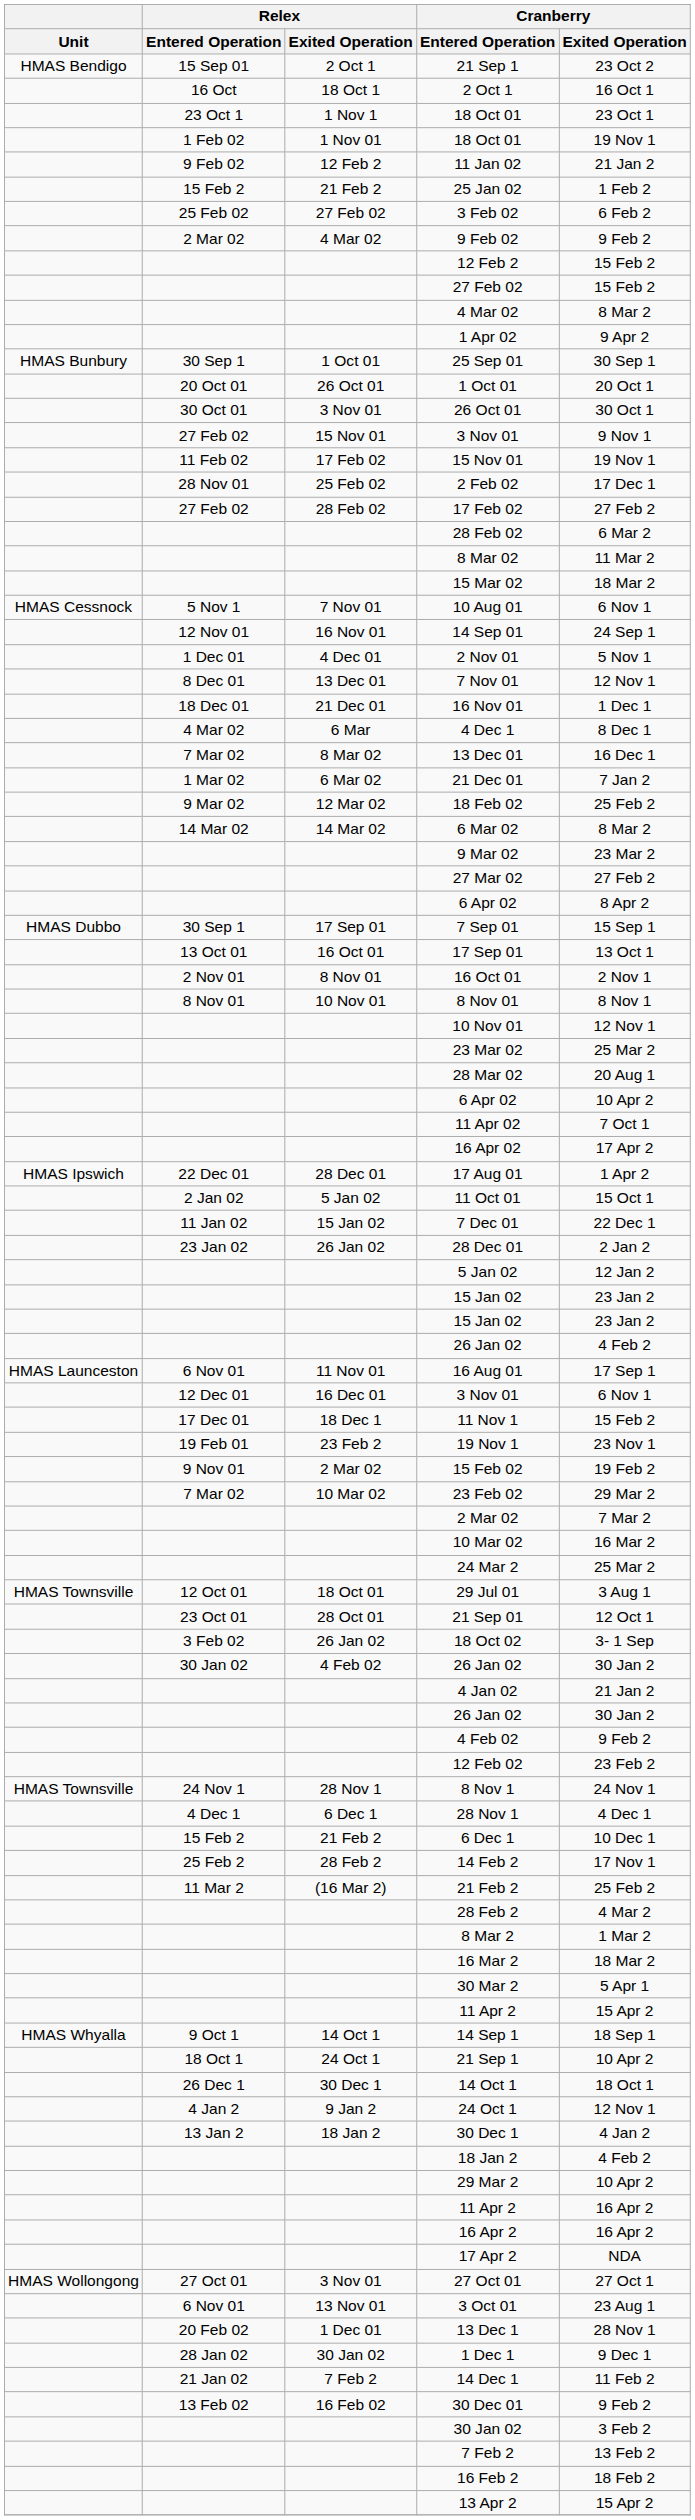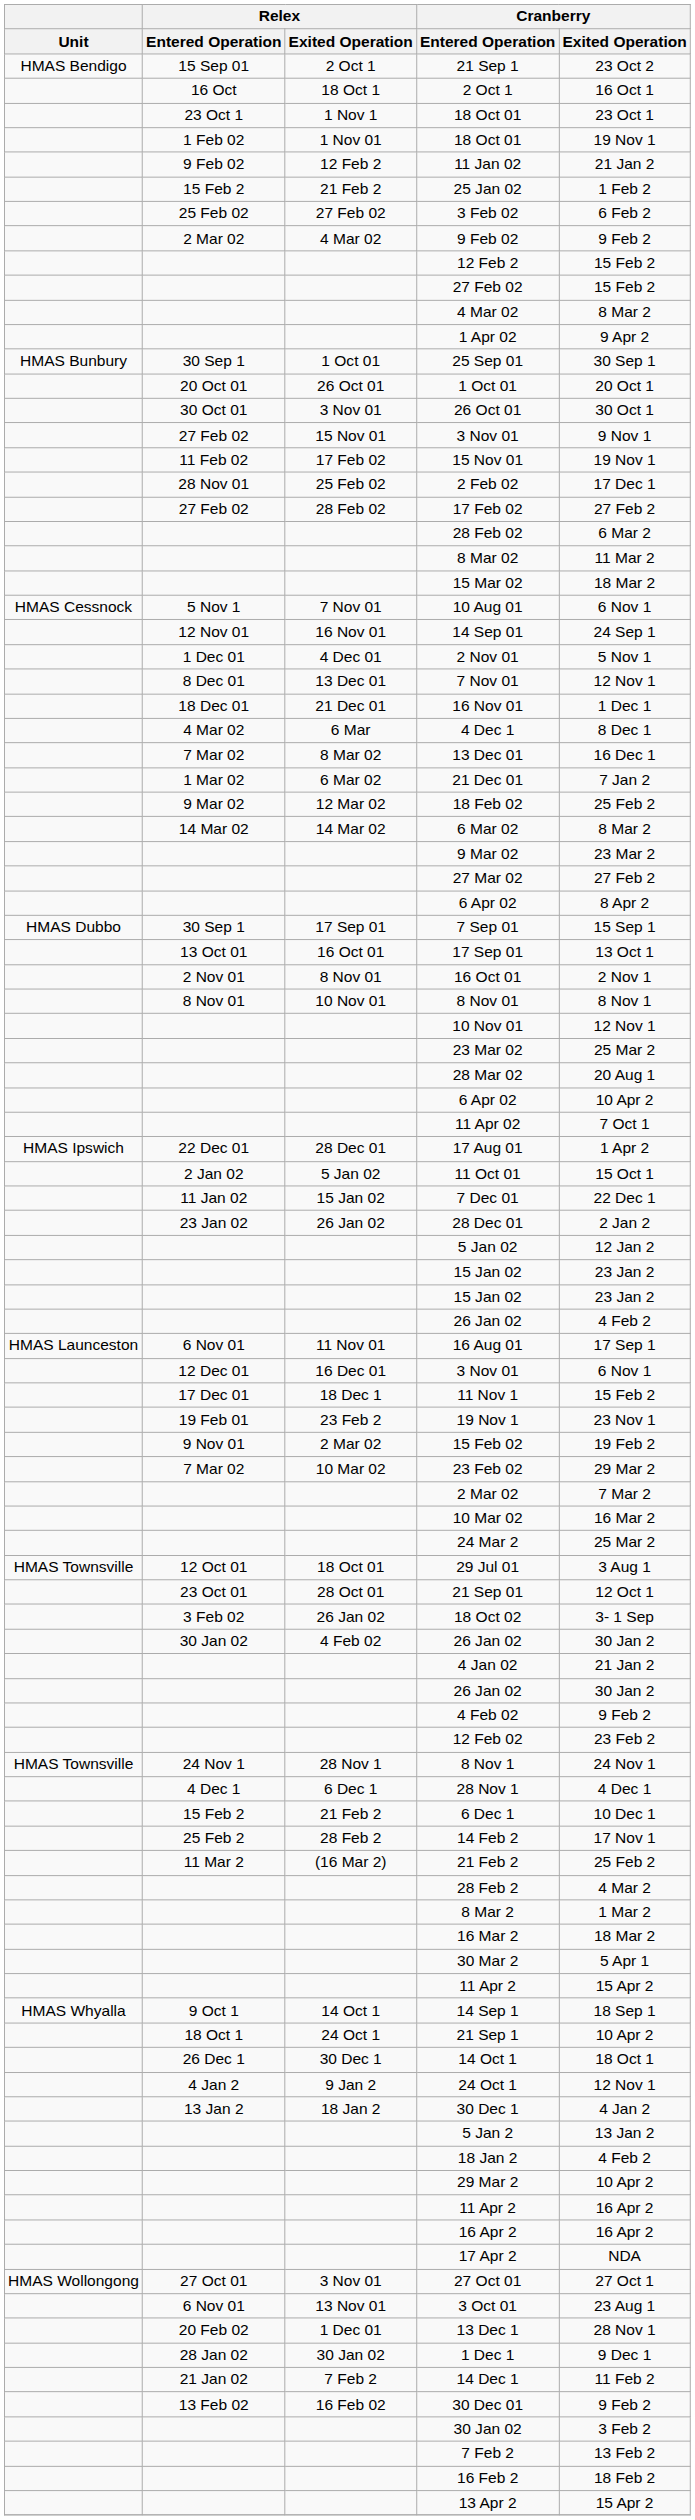 <table class="wikitable" style="text-align:center;" border="1">
 <tr>
 <th scope="col" colspan="1"></th>
 <th scope="col" colspan="2">Relex</th>
 <th scope="col" colspan="2">Cranberry</th>
 </tr>
 <tr>
 <th>Unit</th>
 <th>Entered Operation</th>
 <th>Exited Operation</th>
 <th>Entered Operation</th>
 <th>Exited Operation</th>
 </tr>
 <tr>
 <td>HMAS Bendigo</td>
 <td>15 Sep 01</td>
 <td>2 Oct 1</td>
 <td>21 Sep 1</td>
 <td>23 Oct 2</td>
 </tr>
 <tr>
 <td></td>
 <td>16 Oct</td>
 <td>18 Oct 1</td>
 <td>2 Oct 1</td>
 <td>16 Oct 1</td>
 </tr>
 <tr>
 <td></td>
 <td>23 Oct 1</td>
 <td>1 Nov 1</td>
 <td>18 Oct 01</td>
 <td>23 Oct 1</td>
 </tr>
 <tr>
 <td></td>
 <td>1 Feb 02</td>
 <td>1 Nov 01</td>
 <td>18 Oct 01</td>
 <td>19 Nov 1</td>
 </tr>
 <tr>
 <td></td>
 <td>9 Feb 02</td>
 <td>12 Feb 2</td>
 <td>11 Jan 02</td>
 <td>21 Jan 2</td>
 </tr>
 <tr>
 <td></td>
 <td>15 Feb 2</td>
 <td>21 Feb 2</td>
 <td>25 Jan 02</td>
 <td>1 Feb 2</td>
 </tr>
 <tr>
 <td></td>
 <td>25 Feb 02</td>
 <td>27 Feb 02</td>
 <td>3 Feb 02</td>
 <td>6 Feb 2</td>
 </tr>
 <tr>
 <td></td>
 <td>2 Mar 02</td>
 <td>4 Mar 02</td>
 <td>9 Feb 02</td>
 <td>9 Feb 2</td>
 </tr>
 <tr>
 <td></td>
 <td></td>
 <td></td>
 <td>12 Feb 2</td>
 <td>15 Feb 2</td>
 </tr>
 <tr>
 <td></td>
 <td></td>
 <td></td>
 <td>27 Feb 02</td>
 <td>15 Feb 2</td>
 </tr>
 <tr>
 <td></td>
 <td></td>
 <td></td>
 <td>4 Mar 02</td>
 <td>8 Mar 2</td>
 </tr>
 <tr>
 <td></td>
 <td></td>
 <td></td>
 <td>1 Apr 02</td>
 <td>9 Apr 2</td>
 </tr>
 <tr>
 <td>HMAS Bunbury</td>
 <td>30 Sep 1</td>
 <td>1 Oct 01</td>
 <td>25 Sep 01</td>
 <td>30 Sep 1</td>
 </tr>
 <tr>
 <td></td>
 <td>20 Oct 01</td>
 <td>26 Oct 01</td>
 <td>1 Oct 01</td>
 <td>20 Oct 1</td>
 </tr>
 <tr>
 <td></td>
 <td>30 Oct 01</td>
 <td>3 Nov 01</td>
 <td>26 Oct 01</td>
 <td>30 Oct 1</td>
 </tr>
 <tr>
 <td></td>
 <td>27 Feb 02</td>
 <td>15 Nov 01</td>
 <td>3 Nov 01</td>
 <td>9 Nov 1</td>
 </tr>
 <tr>
 <td></td>
 <td>11 Feb 02</td>
 <td>17 Feb 02</td>
 <td>15 Nov 01</td>
 <td>19 Nov 1</td>
 </tr>
 <tr>
 <td></td>
 <td>28 Nov 01</td>
 <td>25 Feb 02</td>
 <td>2 Feb 02</td>
 <td>17 Dec 1</td>
 </tr>
 <tr>
 <td></td>
 <td>27 Feb 02</td>
 <td>28 Feb 02</td>
 <td>17 Feb 02</td>
 <td>27 Feb 2</td>
 </tr>
 <tr>
 <td></td>
 <td></td>
 <td></td>
 <td>28 Feb 02</td>
 <td>6 Mar 2</td>
 </tr>
 <tr>
 <td></td>
 <td></td>
 <td></td>
 <td>8 Mar 02</td>
 <td>11 Mar 2</td>
 </tr>
 <tr>
 <td></td>
 <td></td>
 <td></td>
 <td>15 Mar 02</td>
 <td>18 Mar 2</td>
 </tr>
 <tr>
 <td>HMAS Cessnock</td>
 <td>5 Nov 1</td>
 <td>7 Nov 01</td>
 <td>10 Aug 01</td>
 <td>6 Nov 1</td>
 </tr>
 <tr>
 <td></td>
 <td>12 Nov 01</td>
 <td>16 Nov 01</td>
 <td>14 Sep 01</td>
 <td>24 Sep 1</td>
 </tr>
 <tr>
 <td></td>
 <td>1 Dec 01</td>
 <td>4 Dec 01</td>
 <td>2 Nov 01</td>
 <td>5 Nov 1</td>
 </tr>
 <tr>
 <td></td>
 <td>8 Dec 01</td>
 <td>13 Dec 01</td>
 <td>7 Nov 01</td>
 <td>12 Nov 1</td>
 </tr>
 <tr>
 <td></td>
 <td>18 Dec 01</td>
 <td>21 Dec 01</td>
 <td>16 Nov 01</td>
 <td>1 Dec 1</td>
 </tr>
 <tr>
 <td></td>
 <td>4 Mar 02</td>
 <td>6 Mar</td>
 <td>4 Dec 1</td>
 <td>8 Dec 1</td>
 </tr>
 <tr>
 <td></td>
 <td>7 Mar 02</td>
 <td>8 Mar 02</td>
 <td>13 Dec 01</td>
 <td>16 Dec 1</td>
 </tr>
 <tr>
 <td></td>
 <td>1 Mar 02</td>
 <td>6 Mar 02</td>
 <td>21 Dec 01</td>
 <td>7 Jan 2</td>
 </tr>
 <tr>
 <td></td>
 <td>9 Mar 02</td>
 <td>12 Mar 02</td>
 <td>18 Feb 02</td>
 <td>25 Feb 2</td>
 </tr>
 <tr>
 <td></td>
 <td>14 Mar 02</td>
 <td>14 Mar 02</td>
 <td>6 Mar 02</td>
 <td>8 Mar 2</td>
 </tr>
 <tr>
 <td></td>
 <td></td>
 <td></td>
 <td>9 Mar 02</td>
 <td>23 Mar 2</td>
 </tr>
 <tr>
 <td></td>
 <td></td>
 <td></td>
 <td>27 Mar 02</td>
 <td>27 Feb 2</td>
 </tr>
 <tr>
 <td></td>
 <td></td>
 <td></td>
 <td>6 Apr 02</td>
 <td>8 Apr 2</td>
 </tr>
 <tr>
 <td>HMAS Dubbo</td>
 <td>30 Sep 1</td>
 <td>17 Sep 01</td>
 <td>7 Sep 01</td>
 <td>15 Sep 1</td>
 </tr>
 <tr>
 <td></td>
 <td>13 Oct 01</td>
 <td>16 Oct 01</td>
 <td>17 Sep 01</td>
 <td>13 Oct 1</td>
 </tr>
 <tr>
 <td></td>
 <td>2 Nov 01</td>
 <td>8 Nov 01</td>
 <td>16 Oct 01</td>
 <td>2 Nov 1</td>
 </tr>
 <tr>
 <td></td>
 <td>8 Nov 01</td>
 <td>10 Nov 01</td>
 <td>8 Nov 01</td>
 <td>8 Nov 1</td>
 </tr>
 <tr>
 <td></td>
 <td></td>
 <td></td>
 <td>10 Nov 01</td>
 <td>12 Nov 1</td>
 </tr>
 <tr>
 <td></td>
 <td></td>
 <td></td>
 <td>23 Mar 02</td>
 <td>25 Mar 2</td>
 </tr>
 <tr>
 <td></td>
 <td></td>
 <td></td>
 <td>28 Mar 02</td>
 <td>20 Aug 1</td>
 </tr>
 <tr>
 <td></td>
 <td></td>
 <td></td>
 <td>6 Apr 02</td>
 <td>10 Apr 2</td>
 </tr>
 <tr>
 <td></td>
 <td></td>
 <td></td>
 <td>11 Apr 02</td>
 <td>7 Oct 1</td>
 </tr>
 <tr>
-<td></td>
-<td></td>
-<td></td>
-<td>16 Apr 02</td>
-<td>17 Apr 2</td>
-</tr>
-<tr>
 <td>HMAS Ipswich</td>
 <td>22 Dec 01</td>
 <td>28 Dec 01</td>
 <td>17 Aug 01</td>
 <td>1 Apr 2</td>
 </tr>
 <tr>
 <td></td>
 <td>2 Jan 02</td>
 <td>5 Jan 02</td>
 <td>11 Oct 01</td>
 <td>15 Oct 1</td>
 </tr>
 <tr>
 <td></td>
 <td>11 Jan 02</td>
 <td>15 Jan 02</td>
 <td>7 Dec 01</td>
 <td>22 Dec 1</td>
 </tr>
 <tr>
 <td></td>
 <td>23 Jan 02</td>
 <td>26 Jan 02</td>
 <td>28 Dec 01</td>
 <td>2 Jan 2</td>
 </tr>
 <tr>
 <td></td>
 <td></td>
 <td></td>
 <td>5 Jan 02</td>
 <td>12 Jan 2</td>
 </tr>
 <tr>
 <td></td>
 <td></td>
 <td></td>
 <td>15 Jan 02</td>
 <td>23 Jan 2</td>
 </tr>
 <tr>
 <td></td>
 <td></td>
 <td></td>
 <td>15 Jan 02</td>
 <td>23 Jan 2</td>
 </tr>
 <tr>
 <td></td>
 <td></td>
 <td></td>
 <td>26 Jan 02</td>
 <td>4 Feb 2</td>
 </tr>
 <tr>
 <td>HMAS Launceston</td>
 <td>6 Nov 01</td>
 <td>11 Nov 01</td>
 <td>16 Aug 01</td>
 <td>17 Sep 1</td>
 </tr>
 <tr>
 <td></td>
 <td>12 Dec 01</td>
 <td>16 Dec 01</td>
 <td>3 Nov 01</td>
 <td>6 Nov 1</td>
 </tr>
 <tr>
 <td></td>
 <td>17 Dec 01</td>
 <td>18 Dec 1</td>
 <td>11 Nov 1</td>
 <td>15 Feb 2</td>
 </tr>
 <tr>
 <td></td>
 <td>19 Feb 01</td>
 <td>23 Feb 2</td>
 <td>19 Nov 1</td>
 <td>23 Nov 1</td>
 </tr>
 <tr>
 <td></td>
 <td>9 Nov 01</td>
 <td>2 Mar 02</td>
 <td>15 Feb 02</td>
 <td>19 Feb 2</td>
 </tr>
 <tr>
 <td></td>
 <td>7 Mar 02</td>
 <td>10 Mar 02</td>
 <td>23 Feb 02</td>
 <td>29 Mar 2</td>
 </tr>
 <tr>
 <td></td>
 <td></td>
 <td></td>
 <td>2 Mar 02</td>
 <td>7 Mar 2</td>
 </tr>
 <tr>
 <td></td>
 <td></td>
 <td></td>
 <td>10 Mar 02</td>
 <td>16 Mar 2</td>
 </tr>
 <tr>
 <td></td>
 <td></td>
 <td></td>
 <td>24 Mar 2</td>
 <td>25 Mar 2</td>
 </tr>
 <tr>
 <td>HMAS Townsville</td>
 <td>12 Oct 01</td>
 <td>18 Oct 01</td>
 <td>29 Jul 01</td>
 <td>3 Aug 1</td>
 </tr>
 <tr>
 <td></td>
 <td>23 Oct 01</td>
 <td>28 Oct 01</td>
 <td>21 Sep 01</td>
 <td>12 Oct 1</td>
 </tr>
 <tr>
 <td></td>
 <td>3 Feb 02</td>
 <td>26 Jan 02</td>
 <td>18 Oct 02</td>
 <td>3- 1 Sep</td>
 </tr>
 <tr>
 <td></td>
 <td>30 Jan 02</td>
 <td>4 Feb 02</td>
 <td>26 Jan 02</td>
 <td>30 Jan 2</td>
 </tr>
 <tr>
 <td></td>
 <td></td>
 <td></td>
 <td>4 Jan 02</td>
 <td>21 Jan 2</td>
 </tr>
 <tr>
 <td></td>
 <td></td>
 <td></td>
 <td>26 Jan 02</td>
 <td>30 Jan 2</td>
 </tr>
 <tr>
 <td></td>
 <td></td>
 <td></td>
 <td>4 Feb 02</td>
 <td>9 Feb 2</td>
 </tr>
 <tr>
 <td></td>
 <td></td>
 <td></td>
 <td>12 Feb 02</td>
 <td>23 Feb 2</td>
 </tr>
 <tr>
 <td>HMAS Townsville</td>
 <td>24 Nov 1</td>
 <td>28 Nov 1</td>
 <td>8 Nov 1</td>
 <td>24 Nov 1</td>
 </tr>
 <tr>
 <td></td>
 <td>4 Dec 1</td>
 <td>6 Dec 1</td>
 <td>28 Nov 1</td>
 <td>4 Dec 1</td>
 </tr>
 <tr>
 <td></td>
 <td>15 Feb 2</td>
 <td>21 Feb 2</td>
 <td>6 Dec 1</td>
 <td>10 Dec 1</td>
 </tr>
 <tr>
 <td></td>
 <td>25 Feb 2</td>
 <td>28 Feb 2</td>
 <td>14 Feb 2</td>
 <td>17 Nov 1</td>
 </tr>
 <tr>
 <td></td>
 <td>11 Mar 2</td>
 <td>(16 Mar 2)</td>
 <td>21 Feb 2</td>
 <td>25 Feb 2</td>
 </tr>
 <tr>
 <td></td>
 <td></td>
 <td></td>
 <td>28 Feb 2</td>
 <td>4 Mar 2</td>
 </tr>
 <tr>
 <td></td>
 <td></td>
 <td></td>
 <td>8 Mar 2</td>
 <td>1 Mar 2</td>
 </tr>
 <tr>
 <td></td>
 <td></td>
 <td></td>
 <td>16 Mar 2</td>
 <td>18 Mar 2</td>
 </tr>
 <tr>
 <td></td>
 <td></td>
 <td></td>
 <td>30 Mar 2</td>
 <td>5 Apr 1</td>
 </tr>
 <tr>
 <td></td>
 <td></td>
 <td></td>
 <td>11 Apr 2</td>
 <td>15 Apr 2</td>
 </tr>
 <tr>
 <td>HMAS Whyalla</td>
 <td>9 Oct 1</td>
 <td>14 Oct 1</td>
 <td>14 Sep 1</td>
 <td>18 Sep 1</td>
 </tr>
 <tr>
 <td></td>
 <td>18 Oct 1</td>
 <td>24 Oct 1</td>
 <td>21 Sep 1</td>
 <td>10 Apr 2</td>
 </tr>
 <tr>
 <td></td>
 <td>26 Dec 1</td>
 <td>30 Dec 1</td>
 <td>14 Oct 1</td>
 <td>18 Oct 1</td>
 </tr>
 <tr>
 <td></td>
 <td>4 Jan 2</td>
 <td>9 Jan 2</td>
 <td>24 Oct 1</td>
 <td>12 Nov 1</td>
 </tr>
 <tr>
 <td></td>
 <td>13 Jan 2</td>
 <td>18 Jan 2</td>
 <td>30 Dec 1</td>
 <td>4 Jan 2</td>
 </tr>
 <tr>
 <td></td>
 <td></td>
 <td></td>
+<td>5 Jan 2</td>
+<td>13 Jan 2</td>
+</tr>
+<tr>
+<td></td>
+<td></td>
+<td></td>
 <td>18 Jan 2</td>
 <td>4 Feb 2</td>
 </tr>
 <tr>
 <td></td>
 <td></td>
 <td></td>
 <td>29 Mar 2</td>
 <td>10 Apr 2</td>
 </tr>
 <tr>
 <td></td>
 <td></td>
 <td></td>
 <td>11 Apr 2</td>
 <td>16 Apr 2</td>
 </tr>
 <tr>
 <td></td>
 <td></td>
 <td></td>
 <td>16 Apr 2</td>
 <td>16 Apr 2</td>
 </tr>
 <tr>
 <td></td>
 <td></td>
 <td></td>
 <td>17 Apr 2</td>
 <td>NDA</td>
 </tr>
 <tr>
 <td>HMAS Wollongong</td>
 <td>27 Oct 01</td>
 <td>3 Nov 01</td>
 <td>27 Oct 01</td>
 <td>27 Oct 1</td>
 </tr>
 <tr>
 <td></td>
 <td>6 Nov 01</td>
 <td>13 Nov 01</td>
 <td>3 Oct 01</td>
 <td>23 Aug 1</td>
 </tr>
 <tr>
 <td></td>
 <td>20 Feb 02</td>
 <td>1 Dec 01</td>
 <td>13 Dec 1</td>
 <td>28 Nov 1</td>
 </tr>
 <tr>
 <td></td>
 <td>28 Jan 02</td>
 <td>30 Jan 02</td>
 <td>1 Dec 1</td>
 <td>9 Dec 1</td>
 </tr>
 <tr>
 <td></td>
 <td>21 Jan 02</td>
 <td>7 Feb 2</td>
 <td>14 Dec 1</td>
 <td>11 Feb 2</td>
 </tr>
 <tr>
 <td></td>
 <td>13 Feb 02</td>
 <td>16 Feb 02</td>
 <td>30 Dec 01</td>
 <td>9 Feb 2</td>
 </tr>
 <tr>
 <td></td>
 <td></td>
 <td></td>
 <td>30 Jan 02</td>
 <td>3 Feb 2</td>
 </tr>
 <tr>
 <td></td>
 <td></td>
 <td></td>
 <td>7 Feb 2</td>
 <td>13 Feb 2</td>
 </tr>
 <tr>
 <td></td>
 <td></td>
 <td></td>
 <td>16 Feb 2</td>
 <td>18 Feb 2</td>
 </tr>
 <tr>
 <td></td>
 <td></td>
 <td></td>
 <td>13 Apr 2</td>
 <td>15 Apr 2</td>
 </tr>
 <tr>
 </tr>
 </table>
